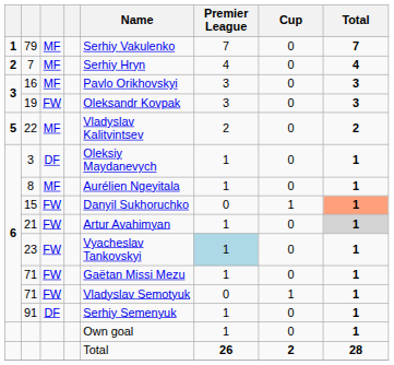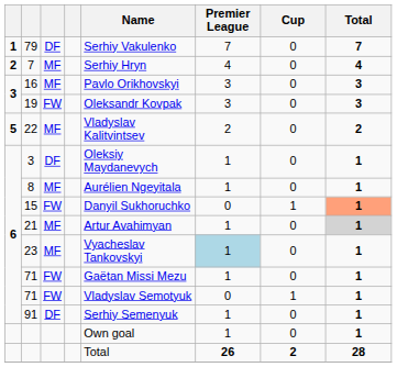 <table class="wikitable" style="text-align:center">
 <tr>
 <th width=15></th>
 <th width=15></th>
 <th width=15></th>
 <th width=15></th>
 <th width=145>Name</th>
 <th width=80><strong>Premier League</strong></th>
 <th width=80><strong>Cup</strong></th>
 <th width=80>Total</th>
 </tr>
 <tr>
 <td><strong>1</strong></td>
 <td>79</td>
-<td><a href='#'>MF</a></td>
+<td><a href='#'>DF</a></td>
 <td></td>
 <td align=left><a href='#'>Serhiy Vakulenko</a></td>
 <td>7</td>
 <td>0</td>
 <td><strong>7</strong></td>
 </tr>
 <tr>
 <td><strong>2</strong></td>
 <td>7</td>
 <td><a href='#'>MF</a></td>
 <td></td>
 <td align=left><a href='#'>Serhiy Hryn</a></td>
 <td>4</td>
 <td>0</td>
 <td><strong>4</strong></td>
 </tr>
 <tr>
 <td rowspan=2><strong>3</strong></td>
 <td>16</td>
 <td><a href='#'>MF</a></td>
 <td></td>
 <td align=left><a href='#'>Pavlo Orikhovskyi</a></td>
 <td>3</td>
 <td>0</td>
 <td><strong>3</strong></td>
 </tr>
 <tr>
 <td>19</td>
 <td><a href='#'>FW</a></td>
 <td></td>
 <td align=left><a href='#'>Oleksandr Kovpak</a></td>
 <td>3</td>
 <td>0</td>
 <td><strong>3</strong></td>
 </tr>
 <tr>
 <td><strong>5</strong></td>
 <td>22</td>
 <td><a href='#'>MF</a></td>
 <td></td>
 <td align=left><a href='#'>Vladyslav Kalitvintsev</a></td>
 <td>2</td>
 <td>0</td>
 <td><strong>2</strong></td>
 </tr>
 <tr>
 <td rowspan=8><strong>6</strong></td>
 <td>3</td>
 <td><a href='#'>DF</a></td>
 <td></td>
 <td align=left><a href='#'>Oleksiy Maydanevych</a></td>
 <td>1</td>
 <td>0</td>
 <td><strong>1</strong></td>
 </tr>
 <tr>
 <td>8</td>
 <td><a href='#'>MF</a></td>
 <td></td>
 <td align=left><a href='#'>Aurélien Ngeyitala</a></td>
 <td>1</td>
 <td>0</td>
 <td><strong>1</strong></td>
 </tr>
 <tr>
 <td>15</td>
 <td><a href='#'>FW</a></td>
 <td></td>
 <td align=left><a href='#'>Danyil Sukhoruchko</a></td>
 <td>0</td>
 <td>1</td>
 <td style="background: lightsalmon;"><strong>1</strong></td>
 </tr>
 <tr>
 <td>21</td>
-<td><a href='#'>FW</a></td>
+<td><a href='#'>MF</a></td>
 <td></td>
 <td align=left><a href='#'>Artur Avahimyan</a></td>
 <td>1</td>
 <td>0</td>
 <td style="background: lightgrey;"><strong>1</strong></td>
 </tr>
 <tr>
 <td>23</td>
-<td><a href='#'>FW</a></td>
+<td><a href='#'>MF</a></td>
 <td></td>
 <td align=left><a href='#'>Vyacheslav Tankovskyi</a></td>
 <td style="background: lightblue;">1</td>
 <td>0</td>
 <td><strong>1</strong></td>
 </tr>
 <tr>
 <td>71</td>
 <td><a href='#'>FW</a></td>
 <td></td>
 <td align=left><a href='#'>Gaëtan Missi Mezu</a></td>
 <td>1</td>
 <td>0</td>
 <td><strong>1</strong></td>
 </tr>
 <tr>
 <td>71</td>
 <td><a href='#'>FW</a></td>
 <td></td>
 <td align=left><a href='#'>Vladyslav Semotyuk</a></td>
 <td>0</td>
 <td>1</td>
 <td><strong>1</strong></td>
 </tr>
 <tr>
 <td>91</td>
 <td><a href='#'>DF</a></td>
 <td></td>
 <td align=left><a href='#'>Serhiy Semenyuk</a></td>
 <td>1</td>
 <td>0</td>
 <td><strong>1</strong></td>
 </tr>
 <tr>
 <td></td>
 <td></td>
 <td></td>
 <td></td>
 <td align=left>Own goal</td>
 <td>1</td>
 <td>0</td>
 <td><strong>1</strong></td>
 </tr>
 <tr>
 <td></td>
 <td></td>
 <td></td>
 <td></td>
 <td align=left>Total</td>
 <td><strong>26</strong></td>
 <td><strong>2</strong></td>
 <td><strong>28</strong></td>
 </tr>
 <tr>
 </tr>
 </table>
